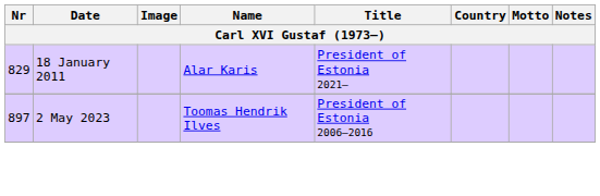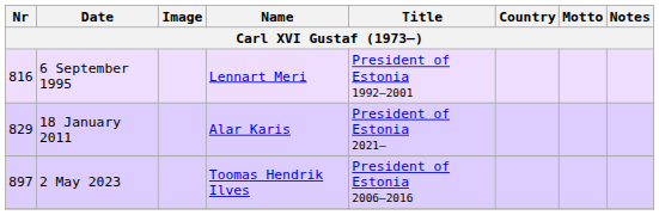 <table class="wikitable" width=100%>
 <tr>
 <th>Nr</th>
 <th>Date</th>
 <th>Image</th>
 <th>Name</th>
 <th>Title</th>
 <th>Country</th>
 <th>Motto</th>
 <th>Notes</th>
 </tr>
 <tr>
 <th colspan=8>Carl XVI Gustaf (1973–)</th>
+</tr>
+<tr bgcolor="#EEDDFF">
+<td>816</td>
+<td>6 September 1995</td>
+<td></td>
+<td><a href='#'>Lennart Meri</a></td>
+<td><a href='#'>President of Estonia</a><br><small>1992–2001</small></td>
+<td></td>
+<td></td>
+<td></td>
 </tr>
 <tr bgcolor="#DDCCFF">
 <td>829</td>
 <td>18 January 2011</td>
 <td></td>
 <td><a href='#'>Alar Karis</a></td>
 <td><a href='#'>President of Estonia</a><br><small>2021–</small></td>
 <td></td>
 <td></td>
 <td></td>
 </tr>
 <tr>
 </tr>
 <tr bgcolor="#DDCCFF">
 <td>897</td>
 <td>2 May 2023</td>
 <td></td>
 <td><a href='#'>Toomas Hendrik Ilves</a></td>
 <td><a href='#'>President of Estonia</a><br><small>2006–2016</small></td>
 <td></td>
 <td></td>
 <td></td>
 </tr>
 <tr>
 </tr>
 </table>
